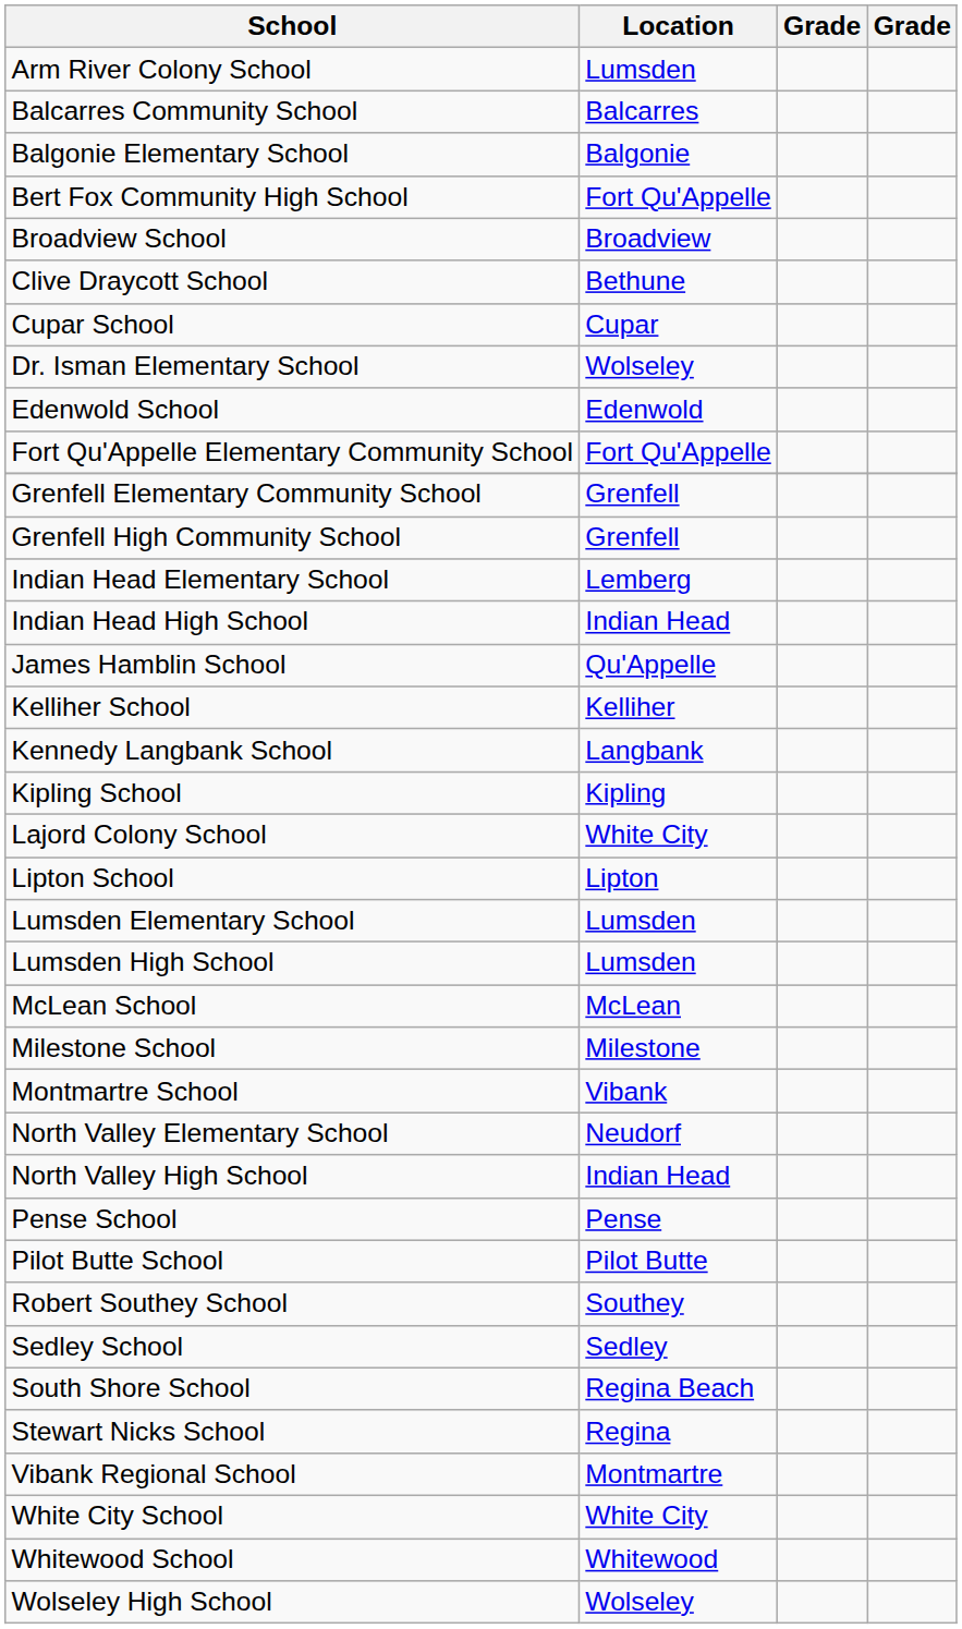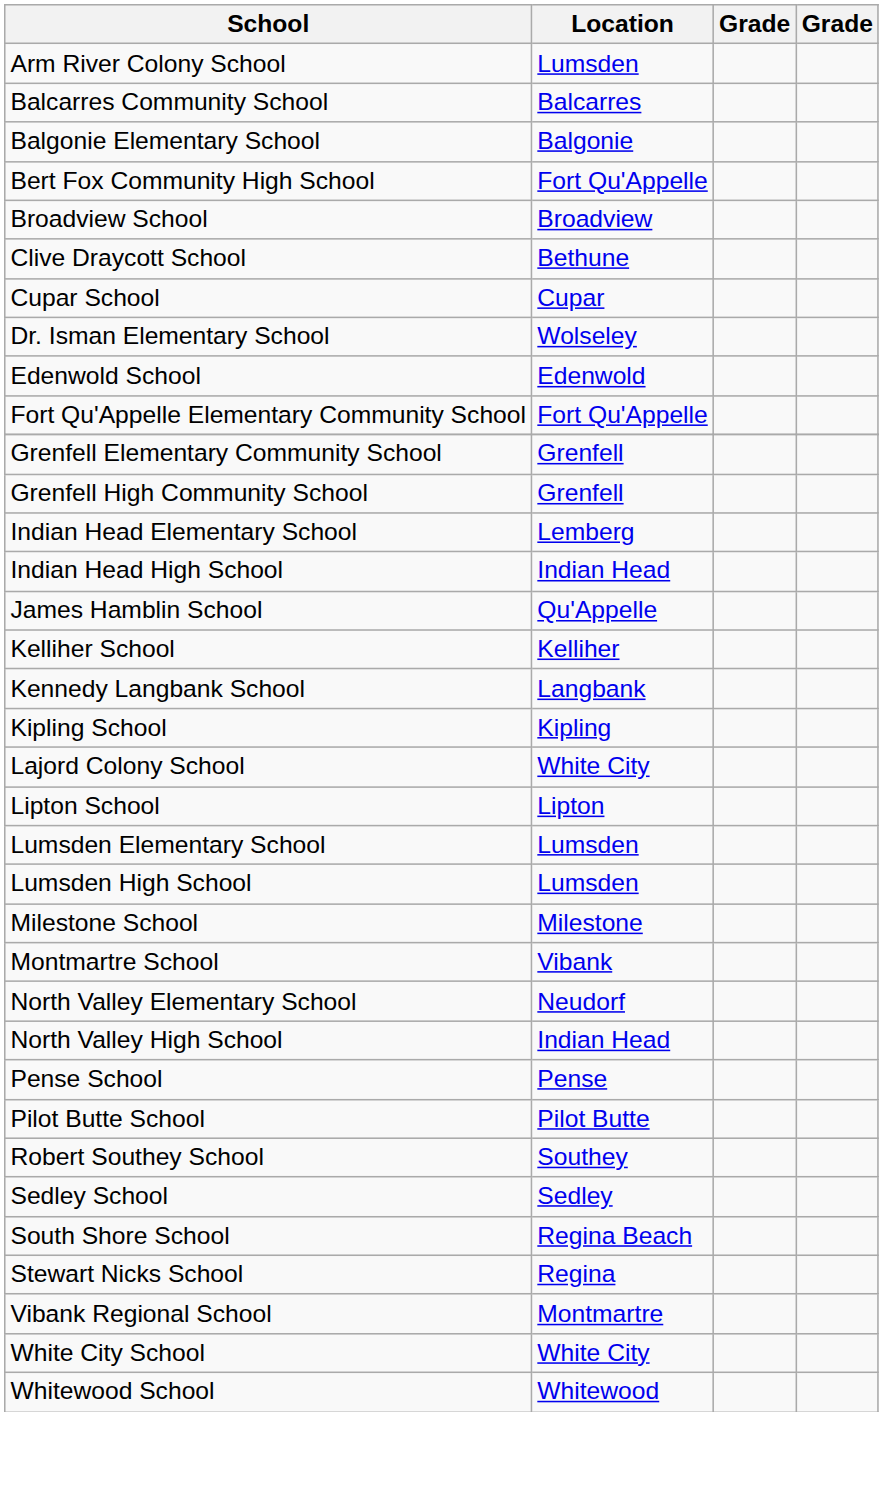 <table class="wikitable sortable">
 <tr>
 <th>School</th>
 <th>Location</th>
 <th>Grade </th>
 <th>Grade </th>
 </tr>
 <tr>
 <td>Arm River Colony School</td>
 <td><a href='#'>Lumsden</a></td>
 <td></td>
 <td></td>
 </tr>
 <tr>
 <td>Balcarres Community School</td>
 <td><a href='#'>Balcarres</a></td>
 <td></td>
 <td></td>
 </tr>
 <tr>
 <td>Balgonie Elementary School</td>
 <td><a href='#'>Balgonie</a></td>
 <td></td>
 <td></td>
 </tr>
 <tr>
 <td>Bert Fox Community High School</td>
 <td><a href='#'>Fort Qu'Appelle</a></td>
 <td></td>
 <td></td>
 </tr>
 <tr>
 <td>Broadview School</td>
 <td><a href='#'>Broadview</a></td>
 <td></td>
 <td></td>
 </tr>
 <tr>
 <td>Clive Draycott School</td>
 <td><a href='#'>Bethune</a></td>
 <td></td>
 <td></td>
 </tr>
 <tr>
 <td>Cupar School</td>
 <td><a href='#'>Cupar</a></td>
 <td></td>
 <td></td>
 </tr>
 <tr>
 <td>Dr. Isman Elementary School</td>
 <td><a href='#'>Wolseley</a></td>
 <td></td>
 <td></td>
 </tr>
 <tr>
 <td>Edenwold School</td>
 <td><a href='#'>Edenwold</a></td>
 <td></td>
 <td></td>
 </tr>
 <tr>
 <td>Fort Qu'Appelle Elementary Community School</td>
 <td><a href='#'>Fort Qu'Appelle</a></td>
 <td></td>
 <td></td>
 </tr>
 <tr>
 </tr>
 <tr>
 <td>Grenfell Elementary Community School</td>
 <td><a href='#'>Grenfell</a></td>
 <td></td>
 <td></td>
 </tr>
 <tr>
 <td>Grenfell High Community School</td>
 <td><a href='#'>Grenfell</a></td>
 <td></td>
 <td></td>
 </tr>
 <tr>
 <td>Indian Head Elementary School</td>
 <td><a href='#'>Lemberg</a></td>
 <td></td>
 <td></td>
 </tr>
 <tr>
 <td>Indian Head High School</td>
 <td><a href='#'>Indian Head</a></td>
 <td></td>
 <td></td>
 </tr>
 <tr>
 <td>James Hamblin School</td>
 <td><a href='#'>Qu'Appelle</a></td>
 <td></td>
 <td></td>
 </tr>
 <tr>
 <td>Kelliher School</td>
 <td><a href='#'>Kelliher</a></td>
 <td></td>
 <td></td>
 </tr>
 <tr>
 <td>Kennedy Langbank School</td>
 <td><a href='#'>Langbank</a></td>
 <td></td>
 <td></td>
 </tr>
 <tr>
 <td>Kipling School</td>
 <td><a href='#'>Kipling</a></td>
 <td></td>
 <td></td>
 </tr>
 <tr>
 <td>Lajord Colony School</td>
 <td><a href='#'>White City</a></td>
 <td></td>
 <td></td>
 </tr>
 <tr>
 <td>Lipton School</td>
 <td><a href='#'>Lipton</a></td>
 <td></td>
 <td></td>
 </tr>
 <tr>
 <td>Lumsden Elementary School</td>
 <td><a href='#'>Lumsden</a></td>
 <td></td>
 <td></td>
 </tr>
 <tr>
 <td>Lumsden High School</td>
 <td><a href='#'>Lumsden</a></td>
 <td></td>
 <td></td>
 </tr>
 <tr>
-<td>McLean School</td>
-<td><a href='#'>McLean</a></td>
-<td></td>
-<td></td>
-</tr>
-<tr>
 <td>Milestone School</td>
 <td><a href='#'>Milestone</a></td>
 <td></td>
 <td></td>
 </tr>
 <tr>
 <td>Montmartre School</td>
 <td><a href='#'>Vibank</a></td>
 <td></td>
 <td></td>
 </tr>
 <tr>
 <td>North Valley Elementary School</td>
 <td><a href='#'>Neudorf</a></td>
 <td></td>
 <td></td>
 </tr>
 <tr>
 <td>North Valley High School</td>
 <td><a href='#'>Indian Head</a></td>
 <td></td>
 <td></td>
 </tr>
 <tr>
 <td>Pense School</td>
 <td><a href='#'>Pense</a></td>
 <td></td>
 <td></td>
 </tr>
 <tr>
 <td>Pilot Butte School</td>
 <td><a href='#'>Pilot Butte</a></td>
 <td></td>
 <td></td>
 </tr>
 <tr>
 <td>Robert Southey School</td>
 <td><a href='#'>Southey</a></td>
 <td></td>
 <td></td>
 </tr>
 <tr>
 <td>Sedley School</td>
 <td><a href='#'>Sedley</a></td>
 <td></td>
 <td></td>
 </tr>
 <tr>
 <td>South Shore School</td>
 <td><a href='#'>Regina Beach</a></td>
 <td></td>
 <td></td>
 </tr>
 <tr>
 <td>Stewart Nicks School</td>
 <td><a href='#'>Regina</a></td>
 <td></td>
 <td></td>
 </tr>
 <tr>
 <td>Vibank Regional School</td>
 <td><a href='#'>Montmartre</a></td>
 <td></td>
 <td></td>
 </tr>
 <tr>
 <td>White City School</td>
 <td><a href='#'>White City</a></td>
 <td></td>
 <td></td>
 </tr>
 <tr>
 <td>Whitewood School</td>
 <td><a href='#'>Whitewood</a></td>
 <td></td>
 <td></td>
 </tr>
-<tr>
-<td>Wolseley High School</td>
-<td><a href='#'>Wolseley</a></td>
-<td></td>
-<td></td>
-</tr>
 </table>
